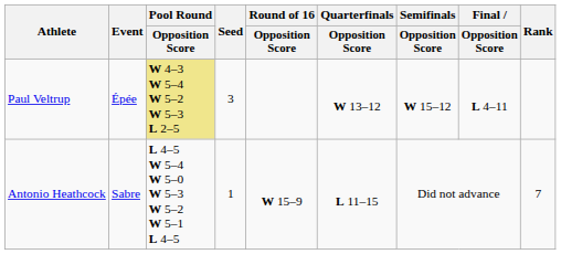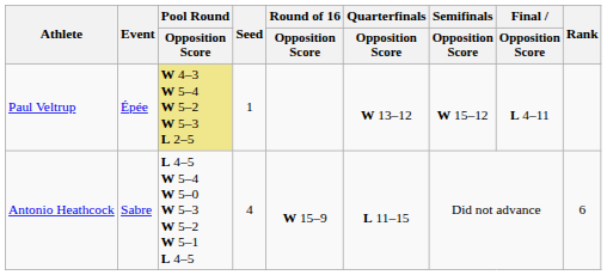 <table class=wikitable style="font-size:90%">
 <tr>
 <th rowspan="2">Athlete</th>
 <th rowspan="2">Event</th>
 <th>Pool Round</th>
 <th rowspan="2">Seed</th>
 <th>Round of 16</th>
 <th>Quarterfinals</th>
 <th>Semifinals</th>
 <th>Final / </th>
 <th rowspan=2>Rank</th>
 </tr>
 <tr style="font-size:95%">
 <th>Opposition<br>Score</th>
 <th>Opposition<br>Score</th>
 <th>Opposition<br>Score</th>
 <th>Opposition<br>Score</th>
 <th>Opposition<br>Score</th>
 </tr>
 <tr align=center>
 <td align=left><a href='#'>Paul Veltrup</a></td>
 <td align=left><a href='#'>Épée</a></td>
 <td align=left style="background: khaki;"> <strong>W</strong> 4–3<br> <strong>W</strong> 5–4<br> <strong>W</strong> 5–2<br> <strong>W</strong> 5–3<br> <strong>L</strong> 2–5</td>
-<td>3</td>
+<td>1</td>
 <td></td>
 <td><br><strong>W</strong> 13–12</td>
 <td><br><strong>W</strong> 15–12</td>
 <td><br><strong>L</strong> 4–11</td>
 <td></td>
 </tr>
 <tr align=center>
 <td align=left><a href='#'>Antonio Heathcock</a></td>
 <td align=left><a href='#'>Sabre</a></td>
 <td align=left> <strong>L</strong> 4–5<br> <strong>W</strong> 5–4<br> <strong>W</strong> 5–0<br> <strong>W</strong> 5–3<br> <strong>W</strong> 5–2<br> <strong>W</strong> 5–1<br> <strong>L</strong> 4–5<br></td>
-<td>1</td>
+<td>4</td>
 <td><br><strong>W</strong> 15–9</td>
 <td><br><strong>L</strong> 11–15</td>
 <td colspan=2>Did not advance</td>
-<td>7</td>
+<td>6</td>
 </tr>
 </table>
